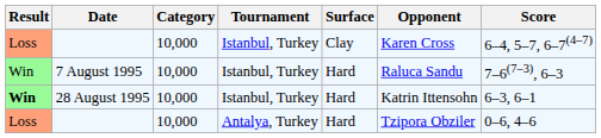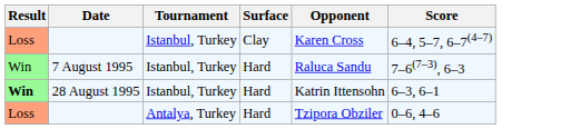 <table class="sortable wikitable" style="font-size:97%;">
 <tr>
 <th>Result</th>
 <th>Date</th>
-<th>Category</th>
 <th>Tournament</th>
 <th>Surface</th>
 <th>Opponent</th>
 <th>Score</th>
 </tr>
 <tr bgcolor=#f0f8ff>
 <td style="background:#ffa07a;">Loss</td>
 <td></td>
-<td>10,000</td>
 <td><a href='#'>Istanbul</a>, Turkey</td>
 <td>Clay</td>
 <td> <a href='#'>Karen Cross</a></td>
 <td>6–4, 5–7, 6–7<sup>(4–7)</sup></td>
 </tr>
 <tr bgcolor="#f0f8ff">
 <td style="background:#98fb98;">Win</td>
 <td>7 August 1995</td>
-<td>10,000</td>
 <td>Istanbul, Turkey</td>
 <td>Hard</td>
 <td> <a href='#'>Raluca Sandu</a></td>
 <td>7–6<sup>(7–3)</sup>, 6–3</td>
 </tr>
 <tr bgcolor="#f0f8ff">
 <td style="background:#98fb98;"><strong>Win</strong></td>
 <td>28 August 1995</td>
-<td>10,000</td>
 <td>Istanbul, Turkey</td>
 <td>Hard</td>
 <td> Katrin Ittensohn</td>
 <td>6–3, 6–1</td>
 </tr>
 <tr bgcolor=#f0f8ff>
 <td style="background:#ffa07a;">Loss</td>
 <td></td>
-<td>10,000</td>
 <td><a href='#'>Antalya</a>, Turkey</td>
 <td>Hard</td>
 <td> <a href='#'>Tzipora Obziler</a></td>
 <td>0–6, 4–6</td>
 </tr>
 </table>
